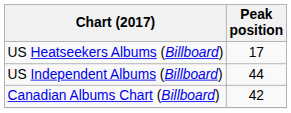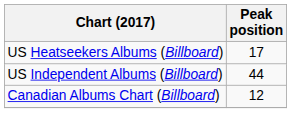 <table class="wikitable sortable">
 <tr>
 <th>Chart (2017)</th>
 <th>Peak<br>position</th>
 </tr>
 <tr>
 <td>US <a href='#'>Heatseekers Albums</a> (<em><a href='#'>Billboard</a></em>)</td>
 <td align="center">17</td>
 </tr>
 <tr>
 <td>US <a href='#'>Independent Albums</a> (<em><a href='#'>Billboard</a></em>)</td>
 <td align="center">44</td>
 </tr>
 <tr>
 <td><a href='#'>Canadian Albums Chart</a> (<em><a href='#'>Billboard</a></em>)</td>
-<td align="center">42</td>
+<td align="center">12</td>
 </tr>
 <tr>
 </tr>
 </table>
